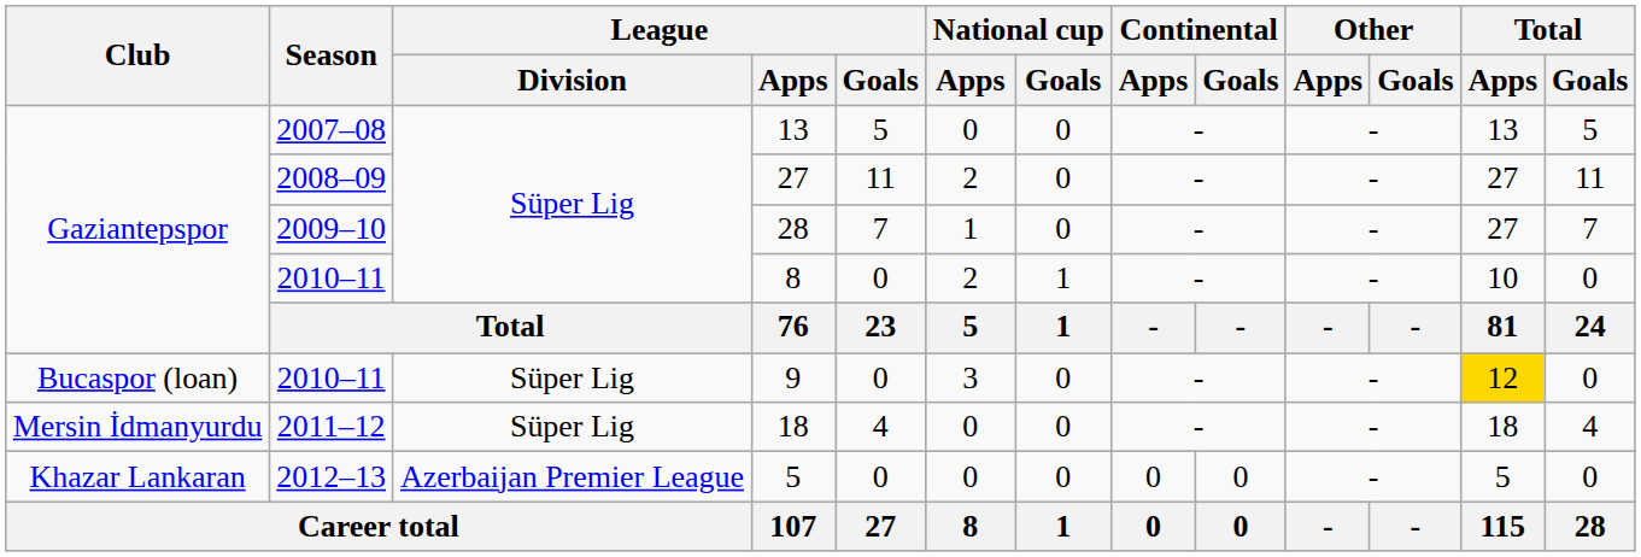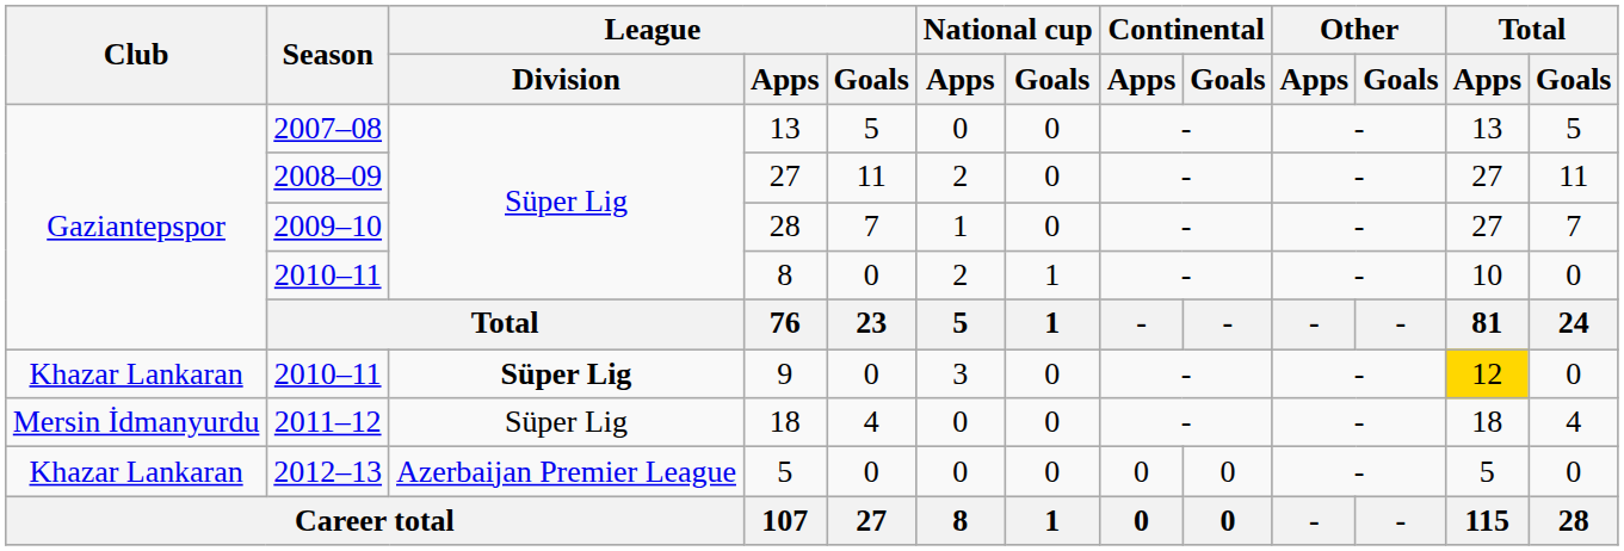 <table class="wikitable" style="text-align: center;">
 <tr>
 <th rowspan="2">Club</th>
 <th rowspan="2">Season</th>
 <th colspan="3">League</th>
 <th colspan="2">National cup</th>
 <th colspan="2">Continental</th>
 <th colspan="2">Other</th>
 <th colspan="2">Total</th>
 </tr>
 <tr>
 <th>Division</th>
 <th>Apps</th>
 <th>Goals</th>
 <th>Apps</th>
 <th>Goals</th>
 <th>Apps</th>
 <th>Goals</th>
 <th>Apps</th>
 <th>Goals</th>
 <th>Apps</th>
 <th>Goals</th>
 </tr>
 <tr>
 <td rowspan="5"><a href='#'>Gaziantepspor</a></td>
 <td><a href='#'>2007–08</a></td>
 <td rowspan="4"><a href='#'>Süper Lig</a></td>
 <td>13</td>
 <td>5</td>
 <td>0</td>
 <td>0</td>
 <td colspan="2">-</td>
 <td colspan="2">-</td>
 <td>13</td>
 <td>5</td>
 </tr>
 <tr>
 <td><a href='#'>2008–09</a></td>
 <td>27</td>
 <td>11</td>
 <td>2</td>
 <td>0</td>
 <td colspan="2">-</td>
 <td colspan="2">-</td>
 <td>27</td>
 <td>11</td>
 </tr>
 <tr>
 <td><a href='#'>2009–10</a></td>
 <td>28</td>
 <td>7</td>
 <td>1</td>
 <td>0</td>
 <td colspan="2">-</td>
 <td colspan="2">-</td>
 <td>27</td>
 <td>7</td>
 </tr>
 <tr>
 <td><a href='#'>2010–11</a></td>
 <td>8</td>
 <td>0</td>
 <td>2</td>
 <td>1</td>
 <td colspan="2">-</td>
 <td colspan="2">-</td>
 <td>10</td>
 <td>0</td>
 </tr>
 <tr>
 <th colspan="2">Total</th>
 <th>76</th>
 <th>23</th>
 <th>5</th>
 <th>1</th>
 <th>-</th>
 <th>-</th>
 <th>-</th>
 <th>-</th>
 <th>81</th>
 <th>24</th>
 </tr>
 <tr>
-<td><a href='#'>Bucaspor</a> (loan)</td>
+<td><a href='#'>Khazar Lankaran</a></td>
 <td><a href='#'>2010–11</a></td>
-<td>Süper Lig</td>
+<td><strong>Süper Lig</strong></td>
 <td>9</td>
 <td>0</td>
 <td>3</td>
 <td>0</td>
 <td colspan="2">-</td>
 <td colspan="2">-</td>
 <td style="background: gold;">12</td>
 <td>0</td>
 </tr>
 <tr>
 <td><a href='#'>Mersin İdmanyurdu</a></td>
 <td><a href='#'>2011–12</a></td>
 <td>Süper Lig</td>
 <td>18</td>
 <td>4</td>
 <td>0</td>
 <td>0</td>
 <td colspan="2">-</td>
 <td colspan="2">-</td>
 <td>18</td>
 <td>4</td>
 </tr>
 <tr>
 <td><a href='#'>Khazar Lankaran</a></td>
 <td><a href='#'>2012–13</a></td>
 <td><a href='#'>Azerbaijan Premier League</a></td>
 <td>5</td>
 <td>0</td>
 <td>0</td>
 <td>0</td>
 <td>0</td>
 <td>0</td>
 <td colspan="2">-</td>
 <td>5</td>
 <td>0</td>
 </tr>
 <tr>
 <th colspan="3">Career total</th>
 <th>107</th>
 <th>27</th>
 <th>8</th>
 <th>1</th>
 <th>0</th>
 <th>0</th>
 <th>-</th>
 <th>-</th>
 <th>115</th>
 <th>28</th>
 </tr>
 </table>
